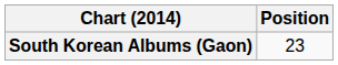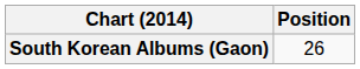 <table class="wikitable sortable plainrowheaders" style="text-align:center">
 <tr>
 <th scope="col">Chart (2014)</th>
 <th scope="col">Position</th>
 </tr>
 <tr>
 <th scope="row">South Korean Albums (Gaon)</th>
-<td>23</td>
+<td>26</td>
 </tr>
 </table>
